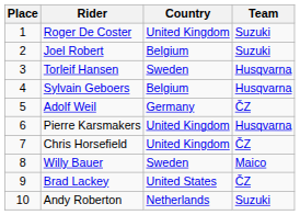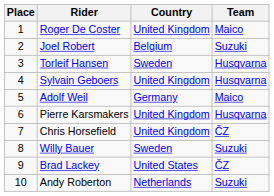 <table class="wikitable">
 <tr>
 <th>Place</th>
 <th>Rider</th>
 <th>Country</th>
 <th>Team</th>
 </tr>
 <tr>
 <td align="center">1</td>
 <td> <a href='#'>Roger De Coster</a></td>
 <td><a href='#'>United Kingdom</a></td>
-<td><a href='#'>Suzuki</a></td>
+<td><a href='#'>Maico</a></td>
 </tr>
 <tr>
 <td align="center">2</td>
 <td> <a href='#'>Joel Robert</a></td>
 <td><a href='#'>Belgium</a></td>
 <td><a href='#'>Suzuki</a></td>
 </tr>
 <tr>
 <td align="center">3</td>
 <td> <a href='#'>Torleif Hansen</a></td>
 <td><a href='#'>Sweden</a></td>
 <td><a href='#'>Husqvarna</a></td>
 </tr>
 <tr>
 <td align="center">4</td>
 <td> <a href='#'>Sylvain Geboers</a></td>
-<td><a href='#'>Belgium</a></td>
+<td><a href='#'>United Kingdom</a></td>
 <td><a href='#'>Husqvarna</a></td>
 </tr>
 <tr>
 <td align="center">5</td>
 <td> <a href='#'>Adolf Weil</a></td>
 <td><a href='#'>Germany</a></td>
-<td><a href='#'>ČZ</a></td>
+<td><a href='#'>Maico</a></td>
 </tr>
 <tr>
 <td align="center">6</td>
 <td> Pierre Karsmakers</td>
 <td><a href='#'>United Kingdom</a></td>
 <td><a href='#'>Husqvarna</a></td>
 </tr>
 <tr>
 <td align="center">7</td>
 <td> Chris Horsefield</td>
 <td><a href='#'>United Kingdom</a></td>
 <td><a href='#'>ČZ</a></td>
 </tr>
 <tr>
 <td align="center">8</td>
 <td> <a href='#'>Willy Bauer</a></td>
 <td><a href='#'>Sweden</a></td>
-<td><a href='#'>Maico</a></td>
+<td><a href='#'>Suzuki</a></td>
 </tr>
 <tr>
 <td align="center">9</td>
 <td> <a href='#'>Brad Lackey</a></td>
 <td><a href='#'>United States</a></td>
 <td><a href='#'>ČZ</a></td>
 </tr>
 <tr>
 <td align="center">10</td>
 <td> Andy Roberton</td>
 <td><a href='#'>Netherlands</a></td>
 <td><a href='#'>Suzuki</a></td>
 </tr>
 </table>
